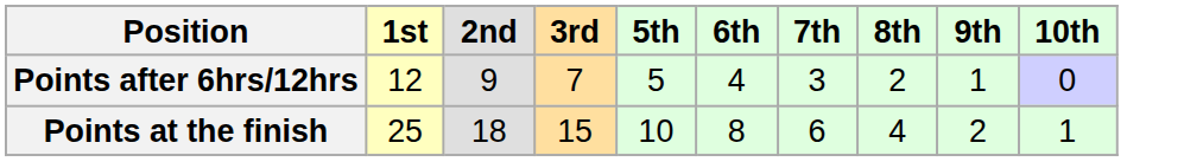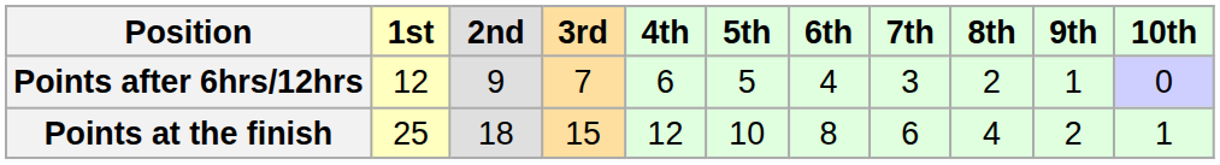 <table class="wikitable" style="font-size:85%; text-align:center">
 <tr>
 <th>Position</th>
 <td style="background:#ffffbf;"> <strong>1st</strong> </td>
 <td style="background:#dfdfdf;"> <strong>2nd</strong> </td>
 <td style="background:#ffdf9f;"> <strong>3rd</strong> </td>
+<td style="background:#dfffdf;"> <strong>4th</strong> </td>
 <td style="background:#dfffdf;"> <strong>5th</strong> </td>
 <td style="background:#dfffdf;"> <strong>6th</strong> </td>
 <td style="background:#dfffdf;"> <strong>7th</strong> </td>
 <td style="background:#dfffdf;"> <strong>8th</strong> </td>
 <td style="background:#dfffdf;"> <strong>9th</strong> </td>
 <td style="background:#dfffdf;"> <strong>10th</strong> </td>
 </tr>
 <tr>
 <th>Points after 6hrs/12hrs</th>
 <td style="background:#ffffbf;">12</td>
 <td style="background:#dfdfdf;">9</td>
 <td style="background:#ffdf9f;">7</td>
+<td style="background:#dfffdf;">6</td>
 <td style="background:#dfffdf;">5</td>
 <td style="background:#dfffdf;">4</td>
 <td style="background:#dfffdf;">3</td>
 <td style="background:#dfffdf;">2</td>
 <td style="background:#dfffdf;">1</td>
 <td style="background:#cfcfff;">0</td>
 </tr>
 <tr>
 <th>Points at the finish</th>
 <td style="background:#ffffbf;">25</td>
 <td style="background:#dfdfdf;">18</td>
 <td style="background:#ffdf9f;">15</td>
+<td style="background:#dfffdf;">12</td>
 <td style="background:#dfffdf;">10</td>
 <td style="background:#dfffdf;">8</td>
 <td style="background:#dfffdf;">6</td>
 <td style="background:#dfffdf;">4</td>
 <td style="background:#dfffdf;">2</td>
 <td style="background:#dfffdf;">1</td>
 </tr>
 </table>
